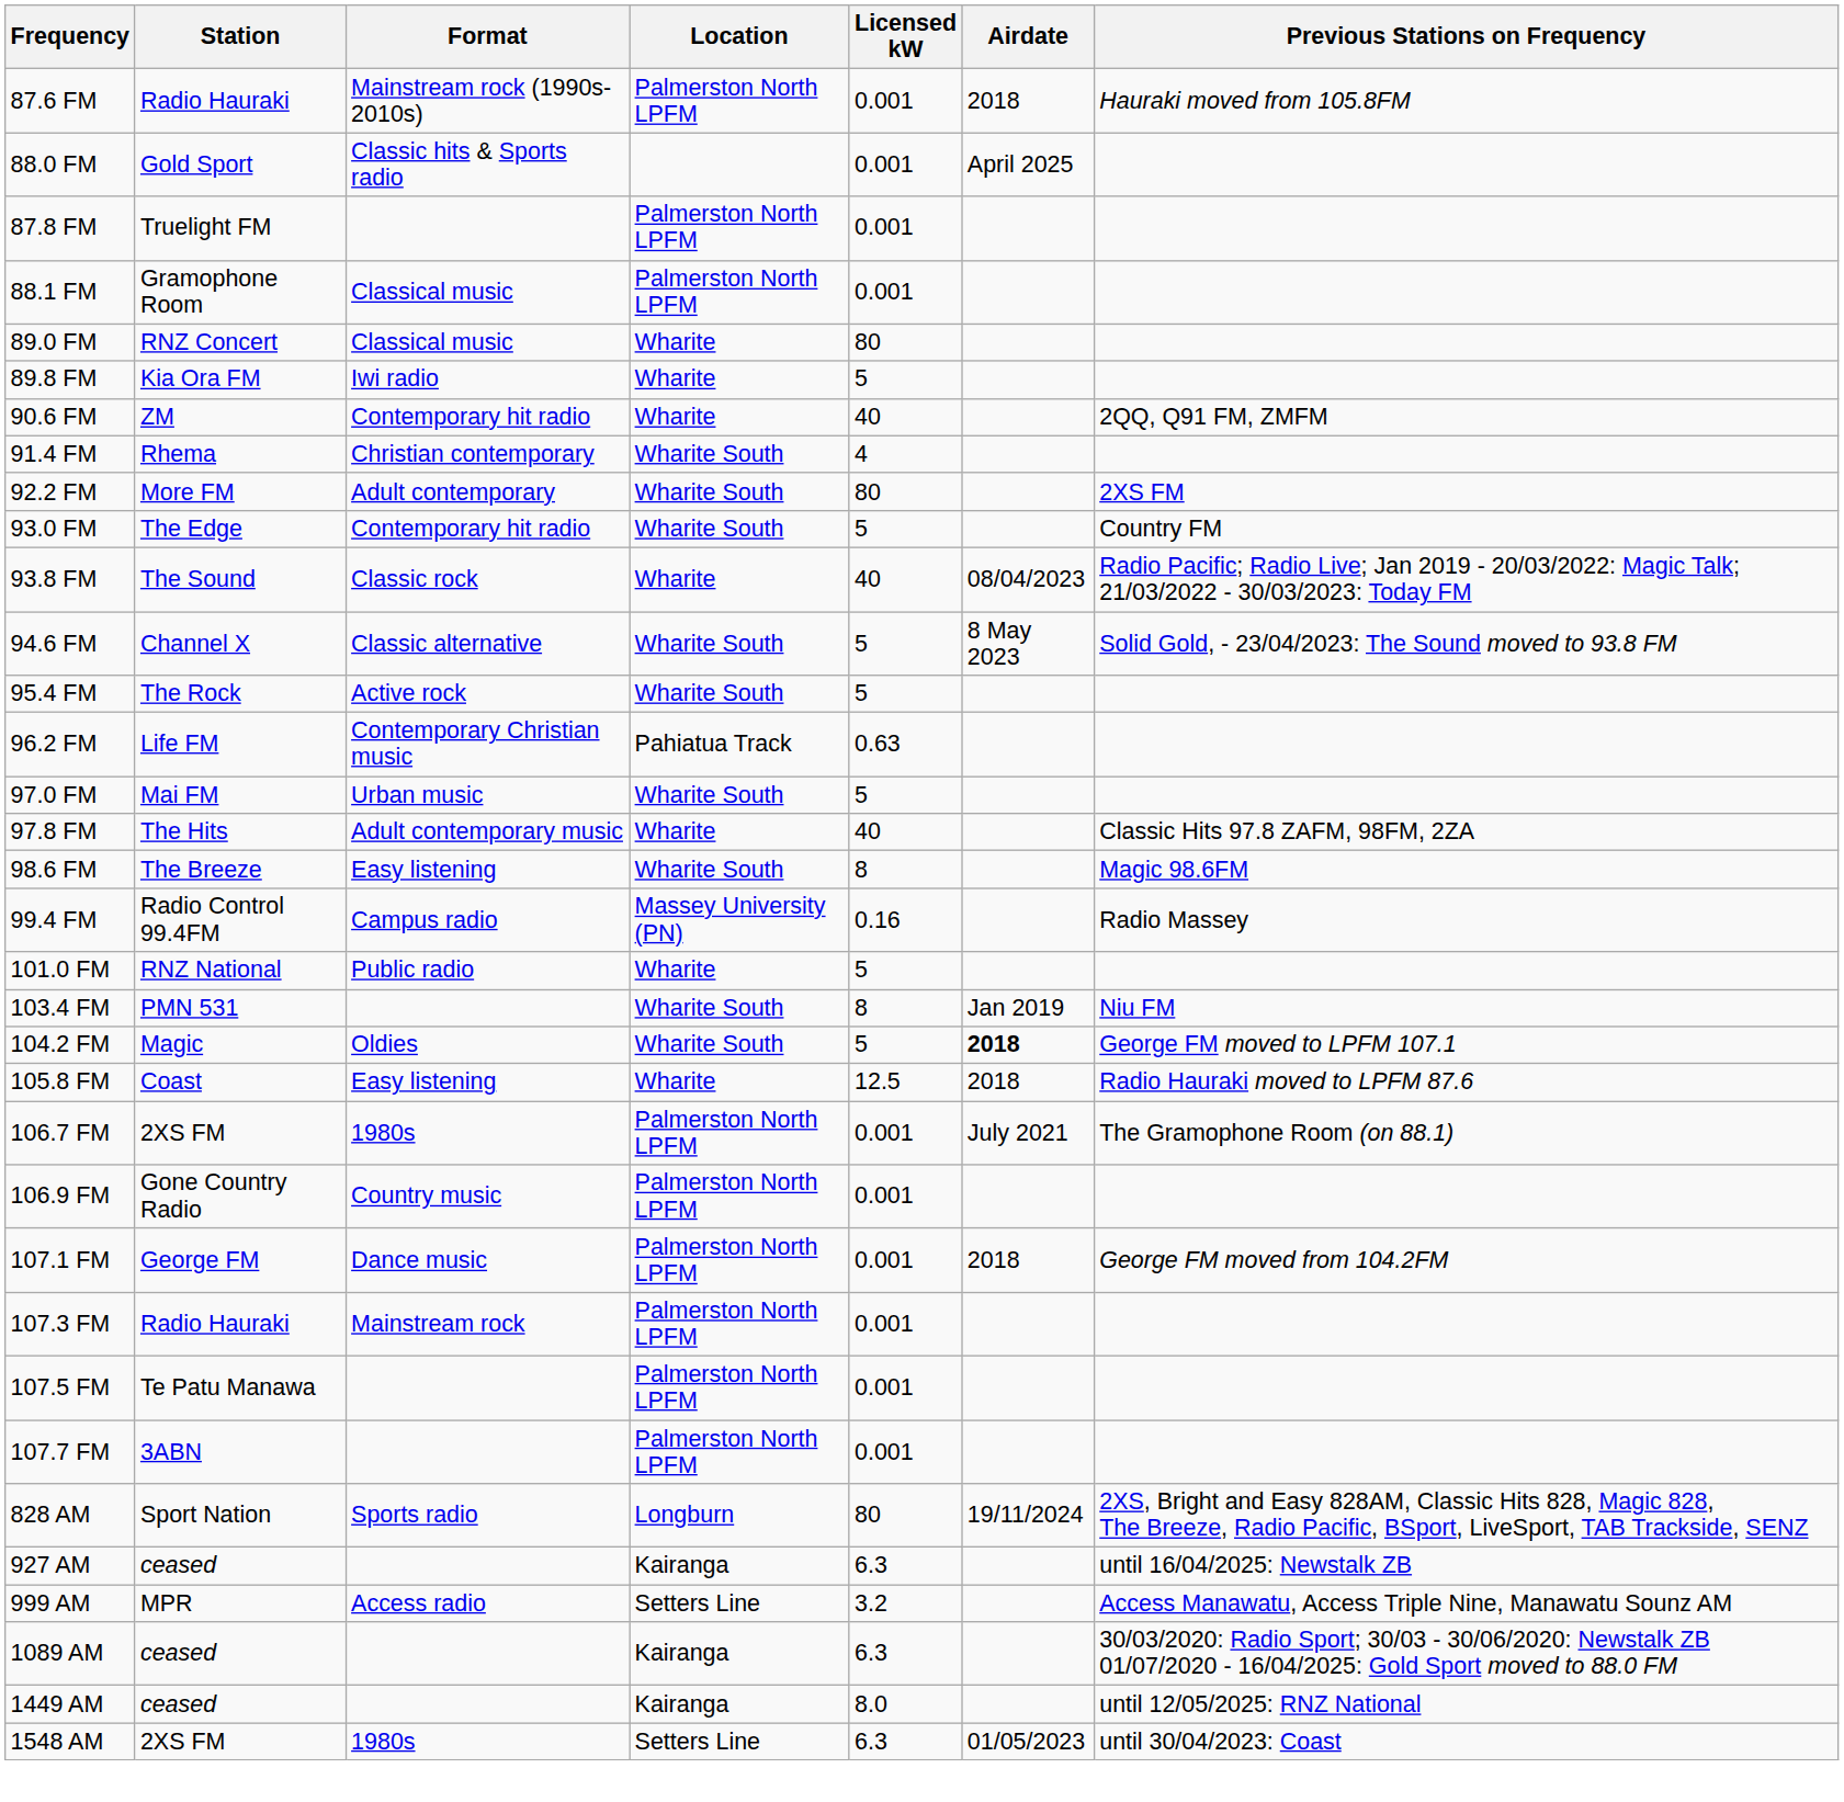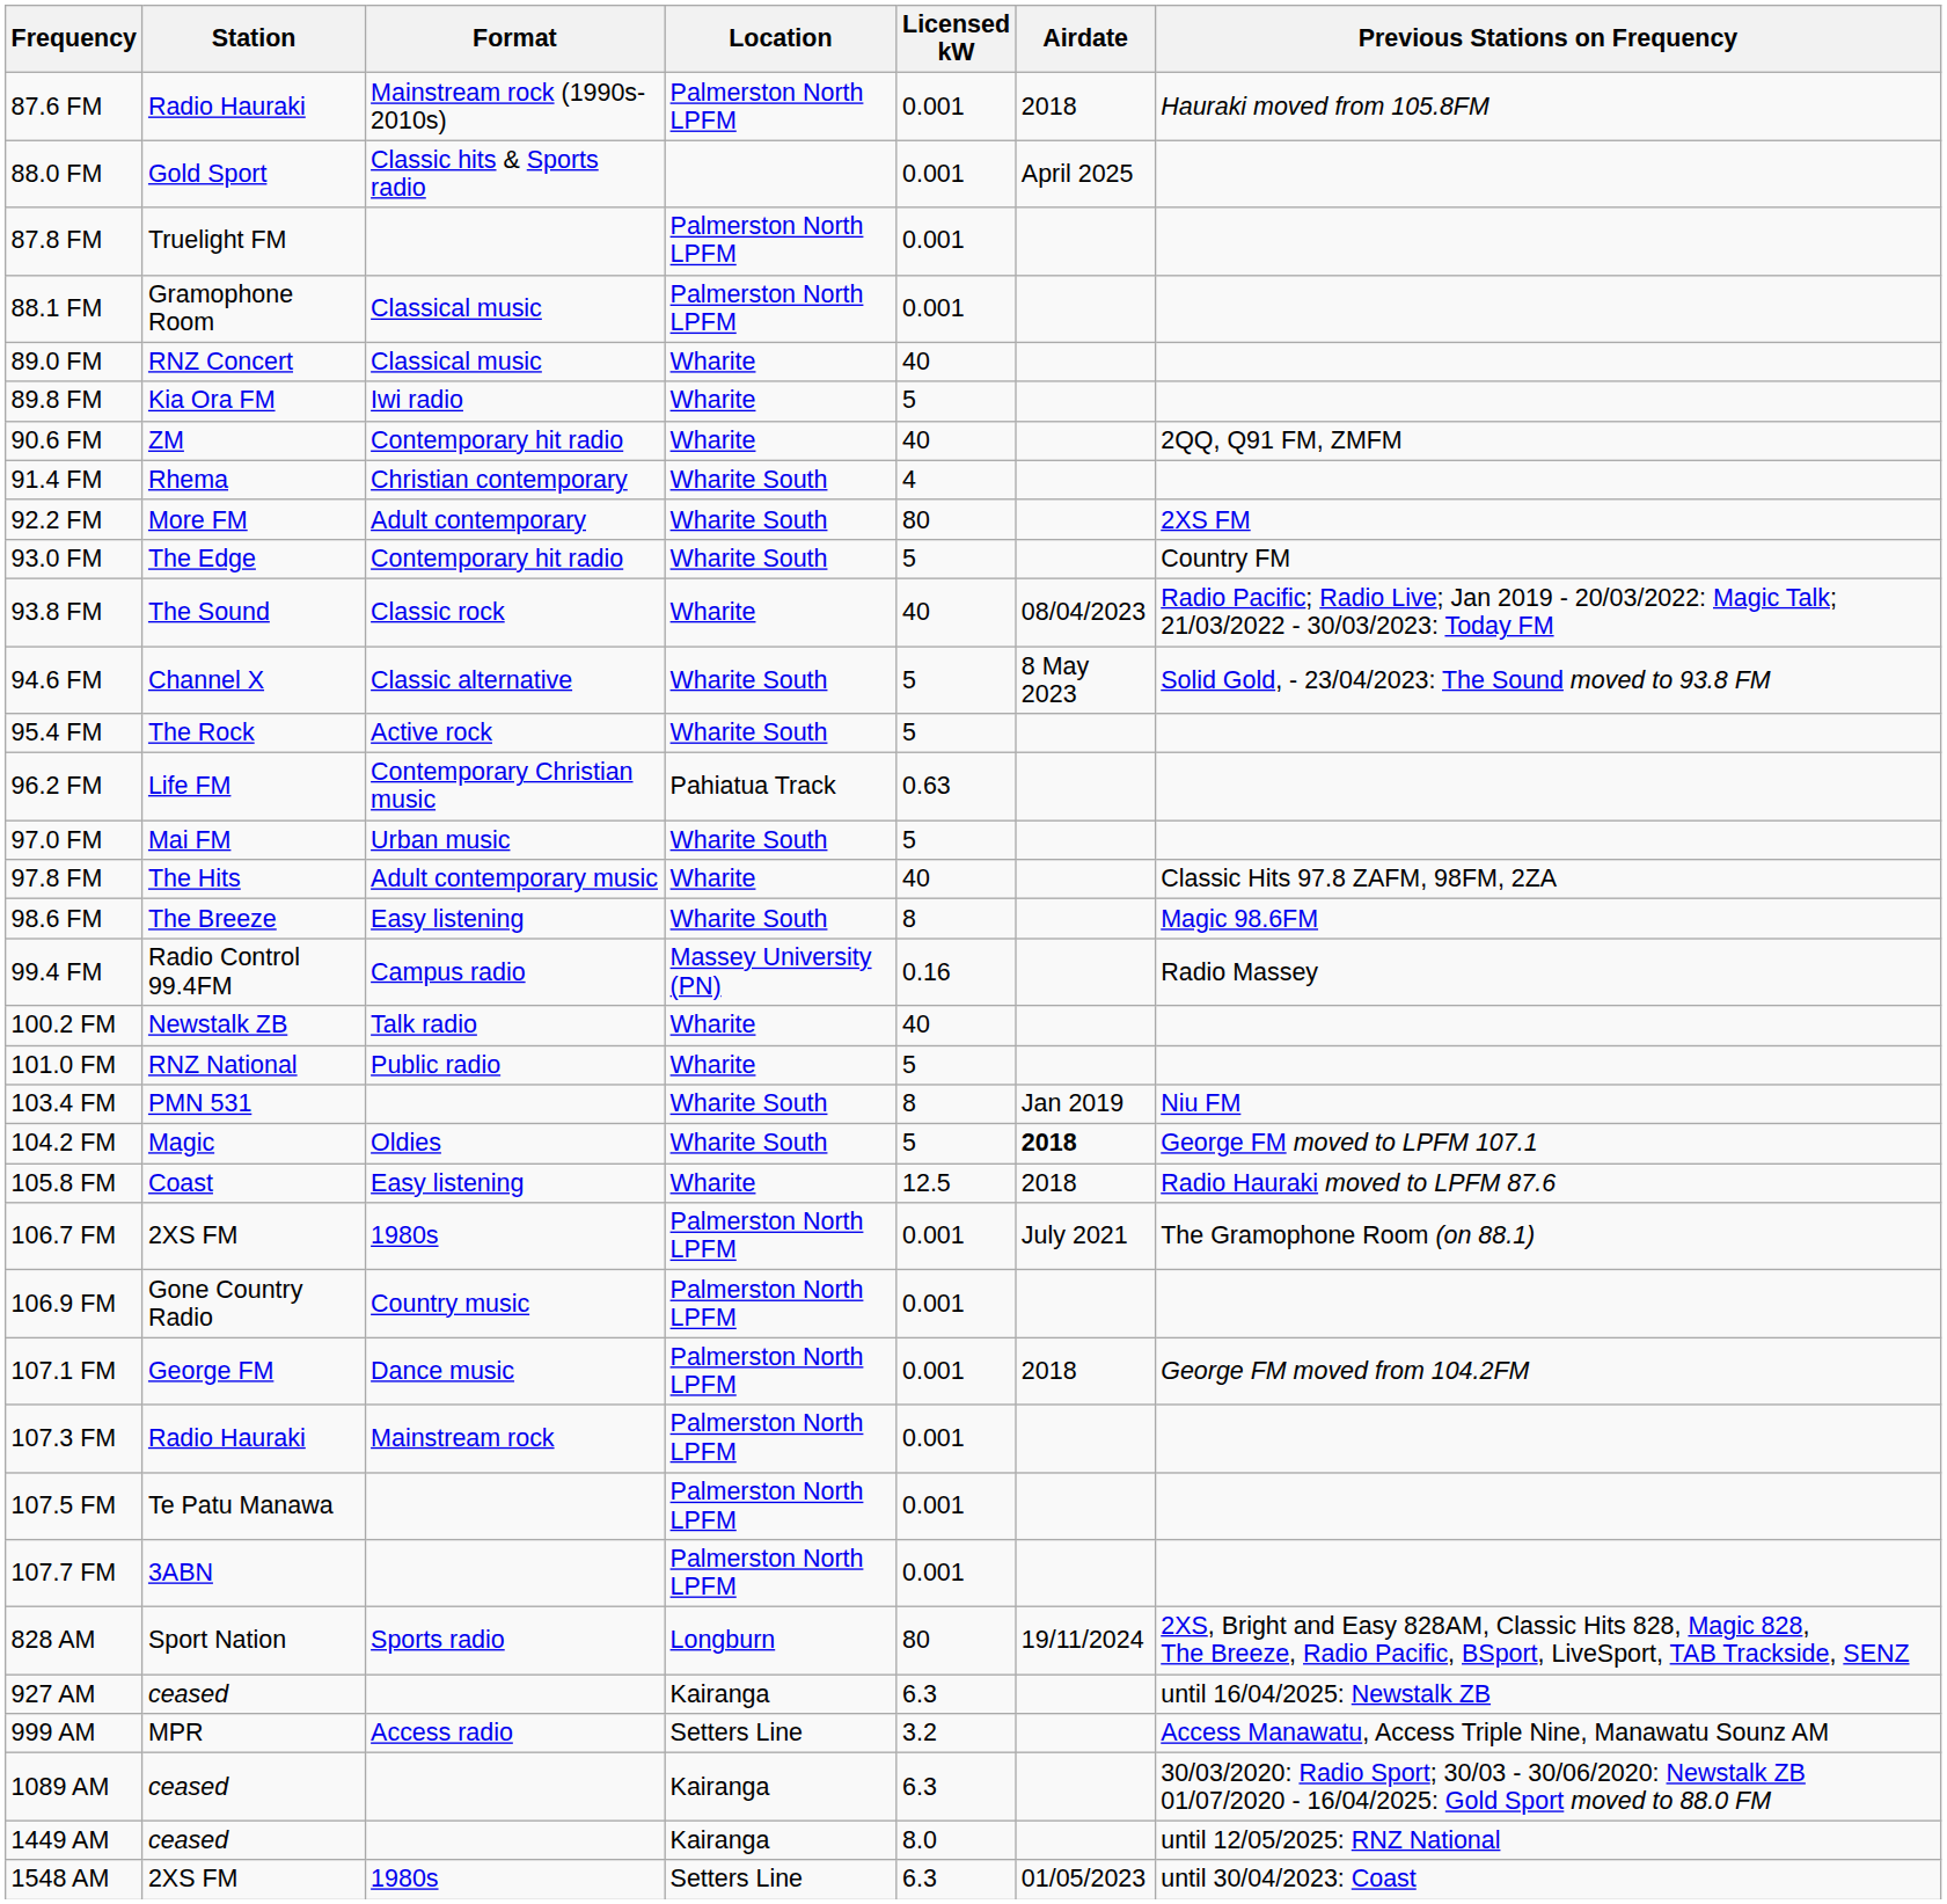 <table class="wikitable sortable defaultleft col5right">
 <tr>
 <th scope="col">Frequency<br></th>
 <th scope="col">Station</th>
 <th scope="col">Format</th>
 <th scope="col">Location</th>
 <th scope="col">Licensed<br>kW</th>
 <th scope="col">Airdate</th>
 <th scope="col">Previous Stations on Frequency</th>
 </tr>
 <tr>
 <td>87.6 FM</td>
 <td><a href='#'>Radio Hauraki</a></td>
 <td><a href='#'>Mainstream rock</a> (1990s-2010s)</td>
 <td><a href='#'>Palmerston North</a> <a href='#'>LPFM</a></td>
 <td>0.001</td>
 <td>2018</td>
 <td><em>Hauraki moved from 105.8FM</em></td>
 </tr>
 <tr>
 <td>88.0 FM</td>
 <td><a href='#'>Gold Sport</a></td>
 <td><a href='#'>Classic hits</a> & <a href='#'>Sports radio</a></td>
 <td></td>
 <td>0.001</td>
 <td>April 2025</td>
 <td></td>
 </tr>
 <tr>
 <td>87.8 FM</td>
 <td>Truelight FM</td>
 <td></td>
 <td><a href='#'>Palmerston North</a> <a href='#'>LPFM</a></td>
 <td>0.001</td>
 <td></td>
 <td></td>
 </tr>
 <tr>
 <td>88.1 FM</td>
 <td>Gramophone Room</td>
 <td><a href='#'>Classical music</a></td>
 <td><a href='#'>Palmerston North</a> <a href='#'>LPFM</a></td>
 <td>0.001</td>
 <td></td>
 <td></td>
 </tr>
 <tr>
 <td>89.0 FM</td>
 <td><a href='#'>RNZ Concert</a></td>
 <td><a href='#'>Classical music</a></td>
 <td><a href='#'>Wharite</a></td>
-<td>80</td>
+<td>40</td>
 <td></td>
 <td></td>
 </tr>
 <tr>
 <td>89.8 FM</td>
 <td><a href='#'>Kia Ora FM</a></td>
 <td><a href='#'>Iwi radio</a></td>
 <td><a href='#'>Wharite</a></td>
 <td>5</td>
 <td></td>
 <td></td>
 </tr>
 <tr>
 <td>90.6 FM</td>
 <td><a href='#'>ZM</a></td>
 <td><a href='#'>Contemporary hit radio</a></td>
 <td><a href='#'>Wharite</a></td>
 <td>40</td>
 <td></td>
 <td>2QQ, Q91 FM, ZMFM</td>
 </tr>
 <tr>
 <td>91.4 FM</td>
 <td><a href='#'>Rhema</a></td>
 <td><a href='#'>Christian contemporary</a></td>
 <td><a href='#'>Wharite South</a></td>
 <td>4</td>
 <td></td>
 <td></td>
 </tr>
 <tr>
 <td>92.2 FM</td>
 <td><a href='#'>More FM</a></td>
 <td><a href='#'>Adult contemporary</a></td>
 <td><a href='#'>Wharite South</a></td>
 <td>80</td>
 <td></td>
 <td><a href='#'>2XS FM</a></td>
 </tr>
 <tr>
 <td>93.0 FM</td>
 <td><a href='#'>The Edge</a></td>
 <td><a href='#'>Contemporary hit radio</a></td>
 <td><a href='#'>Wharite South</a></td>
 <td>5</td>
 <td></td>
 <td>Country FM</td>
 </tr>
 <tr>
 <td>93.8 FM</td>
 <td><a href='#'>The Sound</a></td>
 <td><a href='#'>Classic rock</a></td>
 <td><a href='#'>Wharite</a></td>
 <td>40</td>
 <td>08/04/2023</td>
 <td><a href='#'>Radio Pacific</a>; <a href='#'>Radio Live</a>; Jan 2019 - 20/03/2022: <a href='#'>Magic Talk</a>; 21/03/2022 - 30/03/2023: <a href='#'>Today FM</a></td>
 </tr>
 <tr>
 <td>94.6 FM</td>
 <td><a href='#'>Channel X</a></td>
 <td><a href='#'>Classic alternative</a></td>
 <td><a href='#'>Wharite South</a></td>
 <td>5</td>
 <td>8 May 2023</td>
 <td><a href='#'>Solid Gold</a>, - 23/04/2023: <a href='#'>The Sound</a> <em>moved to 93.8 FM</em></td>
 </tr>
 <tr>
 <td>95.4 FM</td>
 <td><a href='#'>The Rock</a></td>
 <td><a href='#'>Active rock</a></td>
 <td><a href='#'>Wharite South</a></td>
 <td>5</td>
 <td></td>
 <td></td>
 </tr>
 <tr>
 <td>96.2 FM</td>
 <td><a href='#'>Life FM</a></td>
 <td><a href='#'>Contemporary Christian music</a></td>
 <td>Pahiatua Track</td>
 <td>0.63</td>
 <td></td>
 <td></td>
 </tr>
 <tr>
 <td>97.0 FM</td>
 <td><a href='#'>Mai FM</a></td>
 <td><a href='#'>Urban music</a></td>
 <td><a href='#'>Wharite South</a></td>
 <td>5</td>
 <td></td>
 <td></td>
 </tr>
 <tr>
 <td>97.8 FM</td>
 <td><a href='#'>The Hits</a></td>
 <td><a href='#'>Adult contemporary music</a></td>
 <td><a href='#'>Wharite</a></td>
 <td>40</td>
 <td></td>
 <td>Classic Hits 97.8 ZAFM, 98FM, 2ZA</td>
 </tr>
 <tr>
 <td>98.6 FM</td>
 <td><a href='#'>The Breeze</a></td>
 <td><a href='#'>Easy listening</a></td>
 <td><a href='#'>Wharite South</a></td>
 <td>8</td>
 <td></td>
 <td><a href='#'>Magic 98.6FM</a></td>
 </tr>
 <tr>
 <td>99.4 FM</td>
 <td>Radio Control 99.4FM</td>
 <td><a href='#'>Campus radio</a></td>
 <td><a href='#'>Massey University (PN)</a></td>
 <td>0.16</td>
 <td></td>
 <td>Radio Massey</td>
+</tr>
+<tr>
+<td>100.2 FM</td>
+<td><a href='#'>Newstalk ZB</a></td>
+<td><a href='#'>Talk radio</a></td>
+<td><a href='#'>Wharite</a></td>
+<td>40</td>
+<td></td>
+<td></td>
 </tr>
 <tr>
 <td>101.0 FM</td>
 <td><a href='#'>RNZ National</a></td>
 <td><a href='#'>Public radio</a></td>
 <td><a href='#'>Wharite</a></td>
 <td>5</td>
 <td></td>
 <td></td>
 </tr>
 <tr>
 <td>103.4 FM</td>
 <td><a href='#'>PMN 531</a></td>
 <td></td>
 <td><a href='#'>Wharite South</a></td>
 <td>8</td>
 <td>Jan 2019</td>
 <td><a href='#'>Niu FM</a></td>
 </tr>
 <tr>
 <td>104.2 FM</td>
 <td><a href='#'>Magic</a></td>
 <td><a href='#'>Oldies</a></td>
 <td><a href='#'>Wharite South</a></td>
 <td>5</td>
 <td><strong>2018</strong></td>
 <td><a href='#'>George FM</a> <em>moved to LPFM 107.1</em></td>
 </tr>
 <tr>
 <td>105.8 FM</td>
 <td><a href='#'>Coast</a></td>
 <td><a href='#'>Easy listening</a></td>
 <td><a href='#'>Wharite</a></td>
 <td>12.5</td>
 <td>2018</td>
 <td><a href='#'>Radio Hauraki</a> <em>moved to LPFM 87.6</em></td>
 </tr>
 <tr>
 <td>106.7 FM</td>
 <td>2XS FM</td>
 <td><a href='#'>1980s</a></td>
 <td><a href='#'>Palmerston North</a> <a href='#'>LPFM</a></td>
 <td>0.001</td>
 <td>July 2021</td>
 <td>The Gramophone Room <em>(on 88.1)</em></td>
 </tr>
 <tr>
 <td>106.9 FM</td>
 <td>Gone Country Radio</td>
 <td><a href='#'>Country music</a></td>
 <td><a href='#'>Palmerston North</a> <a href='#'>LPFM</a></td>
 <td>0.001</td>
 <td></td>
 <td></td>
 </tr>
 <tr>
 <td>107.1 FM</td>
 <td><a href='#'>George FM</a></td>
 <td><a href='#'>Dance music</a></td>
 <td><a href='#'>Palmerston North</a> <a href='#'>LPFM</a></td>
 <td>0.001</td>
 <td>2018</td>
 <td><em>George FM moved from 104.2FM</em></td>
 </tr>
 <tr>
 <td>107.3 FM</td>
 <td><a href='#'>Radio Hauraki</a></td>
 <td><a href='#'>Mainstream rock</a></td>
 <td><a href='#'>Palmerston North</a> <a href='#'>LPFM</a></td>
 <td>0.001</td>
 <td></td>
 <td></td>
 </tr>
 <tr>
 <td>107.5 FM</td>
 <td>Te Patu Manawa</td>
 <td></td>
 <td><a href='#'>Palmerston North</a> <a href='#'>LPFM</a></td>
 <td>0.001</td>
 <td></td>
 <td></td>
 </tr>
 <tr>
 <td>107.7 FM</td>
 <td><a href='#'>3ABN</a></td>
 <td></td>
 <td><a href='#'>Palmerston North</a> <a href='#'>LPFM</a></td>
 <td>0.001</td>
 <td></td>
 <td></td>
 </tr>
 <tr>
 <td>828 AM</td>
 <td>Sport Nation</td>
 <td><a href='#'>Sports radio</a></td>
 <td><a href='#'>Longburn</a></td>
 <td>80</td>
 <td>19/11/2024</td>
 <td><a href='#'>2XS</a>, Bright and Easy 828AM, Classic Hits 828, <a href='#'>Magic 828</a>, <br><a href='#'>The Breeze</a>, <a href='#'>Radio Pacific</a>, <a href='#'>BSport</a>, LiveSport, <a href='#'>TAB Trackside</a>, <a href='#'>SENZ</a></td>
 </tr>
 <tr>
 <td>927 AM</td>
 <td><em>ceased</em></td>
 <td></td>
 <td>Kairanga</td>
 <td>6.3</td>
 <td></td>
 <td>until 16/04/2025: <a href='#'>Newstalk ZB</a></td>
 </tr>
 <tr>
 <td>999 AM</td>
 <td>MPR</td>
 <td><a href='#'>Access radio</a></td>
 <td>Setters Line</td>
 <td>3.2</td>
 <td></td>
 <td><a href='#'>Access Manawatu</a>, Access Triple Nine, Manawatu Sounz AM</td>
 </tr>
 <tr>
 <td>1089 AM</td>
 <td><em>ceased</em></td>
 <td></td>
 <td>Kairanga</td>
 <td>6.3</td>
 <td></td>
 <td>30/03/2020: <a href='#'>Radio Sport</a>; 30/03 - 30/06/2020: <a href='#'>Newstalk ZB</a> <br> 01/07/2020 - 16/04/2025: <a href='#'>Gold Sport</a> <em>moved to 88.0 FM</em></td>
 </tr>
 <tr>
 <td>1449 AM</td>
 <td><em>ceased</em></td>
 <td></td>
 <td>Kairanga</td>
 <td>8.0</td>
 <td></td>
 <td>until 12/05/2025: <a href='#'>RNZ National</a></td>
 </tr>
 <tr>
 <td>1548 AM</td>
 <td>2XS FM</td>
 <td><a href='#'>1980s</a></td>
 <td>Setters Line</td>
 <td>6.3</td>
 <td>01/05/2023</td>
 <td>until 30/04/2023: <a href='#'>Coast</a></td>
 </tr>
 </table>
